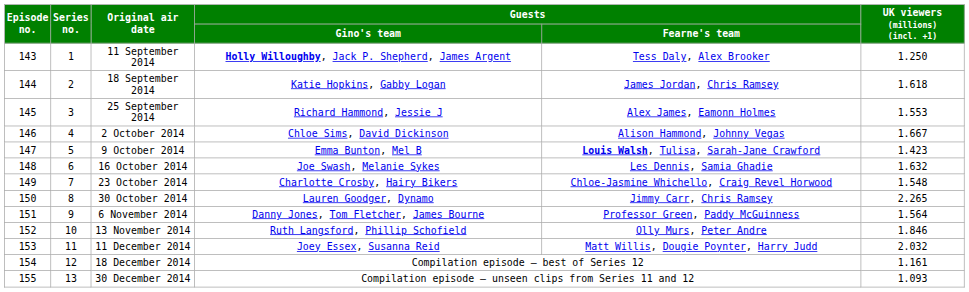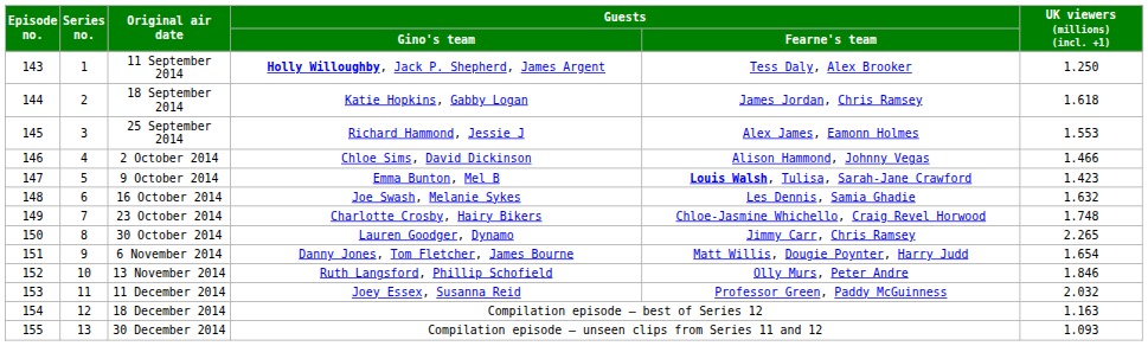 <table class="wikitable" style="width:100%; background:#fff; text-align:center;">
 <tr style="color:White" #008000;>
 <th rowspan="2" style="background:green; width:20px;">Episode<br>no.</th>
 <th rowspan="2" style="background:green; width:20px;">Series<br>no.</th>
 <th rowspan="2" style="background:green; width:130px;">Original air date</th>
 <th colspan="2" style="background:green;">Guests</th>
 <th rowspan="2" style="background:green; width:130px;">UK viewers <small>(millions)</small><br><small>(incl. +1)</small></th>
 </tr>
 <tr style="color:White">
 <th style="background:green;">Gino's team</th>
 <th style="background:green;">Fearne's team</th>
 </tr>
 <tr>
 <td>143</td>
 <td>1</td>
 <td>11 September 2014</td>
 <td><strong><a href='#'>Holly Willoughby</a></strong>, <a href='#'>Jack P. Shepherd</a>, <a href='#'>James Argent</a></td>
 <td><a href='#'>Tess Daly</a>, <a href='#'>Alex Brooker</a></td>
 <td>1.250</td>
 </tr>
 <tr>
 <td>144</td>
 <td>2</td>
 <td>18 September 2014</td>
 <td><a href='#'>Katie Hopkins</a>, <a href='#'>Gabby Logan</a></td>
 <td><a href='#'>James Jordan</a>, <a href='#'>Chris Ramsey</a></td>
 <td>1.618</td>
 </tr>
 <tr>
 <td>145</td>
 <td>3</td>
 <td>25 September 2014</td>
 <td><a href='#'>Richard Hammond</a>, <a href='#'>Jessie J</a></td>
 <td><a href='#'>Alex James</a>, <a href='#'>Eamonn Holmes</a></td>
 <td>1.553</td>
 </tr>
 <tr>
 <td>146</td>
 <td>4</td>
 <td>2 October 2014</td>
 <td><a href='#'>Chloe Sims</a>, <a href='#'>David Dickinson</a></td>
 <td><a href='#'>Alison Hammond</a>, <a href='#'>Johnny Vegas</a></td>
-<td>1.667</td>
+<td>1.466</td>
 </tr>
 <tr>
 <td>147</td>
 <td>5</td>
 <td>9 October 2014</td>
 <td><a href='#'>Emma Bunton</a>, <a href='#'>Mel B</a></td>
 <td><strong><a href='#'>Louis Walsh</a></strong>, <a href='#'>Tulisa</a>, <a href='#'>Sarah-Jane Crawford</a></td>
 <td>1.423</td>
 </tr>
 <tr>
 <td>148</td>
 <td>6</td>
 <td>16 October 2014</td>
 <td><a href='#'>Joe Swash</a>, <a href='#'>Melanie Sykes</a></td>
 <td><a href='#'>Les Dennis</a>, <a href='#'>Samia Ghadie</a></td>
 <td>1.632</td>
 </tr>
 <tr>
 <td>149</td>
 <td>7</td>
 <td>23 October 2014</td>
 <td><a href='#'>Charlotte Crosby</a>, <a href='#'>Hairy Bikers</a></td>
 <td><a href='#'>Chloe-Jasmine Whichello</a>, <a href='#'>Craig Revel Horwood</a></td>
-<td>1.548</td>
+<td>1.748</td>
 </tr>
 <tr>
 <td>150</td>
 <td>8</td>
 <td>30 October 2014</td>
 <td><a href='#'>Lauren Goodger</a>, <a href='#'>Dynamo</a></td>
 <td><a href='#'>Jimmy Carr</a>, <a href='#'>Chris Ramsey</a></td>
 <td>2.265</td>
 </tr>
 <tr>
 <td>151</td>
 <td>9</td>
 <td>6 November 2014</td>
 <td><a href='#'>Danny Jones</a>, <a href='#'>Tom Fletcher</a>, <a href='#'>James Bourne</a></td>
-<td><a href='#'>Professor Green</a>, <a href='#'>Paddy McGuinness</a></td>
-<td>1.564</td>
+<td><a href='#'>Matt Willis</a>, <a href='#'>Dougie Poynter</a>, <a href='#'>Harry Judd</a></td>
+<td>1.654</td>
 </tr>
 <tr>
 <td>152</td>
 <td>10</td>
 <td>13 November 2014</td>
 <td><a href='#'>Ruth Langsford</a>, <a href='#'>Phillip Schofield</a></td>
 <td><a href='#'>Olly Murs</a>, <a href='#'>Peter Andre</a></td>
 <td>1.846</td>
 </tr>
 <tr>
 <td>153</td>
 <td>11</td>
 <td>11 December 2014</td>
 <td><a href='#'>Joey Essex</a>, <a href='#'>Susanna Reid</a></td>
-<td><a href='#'>Matt Willis</a>, <a href='#'>Dougie Poynter</a>, <a href='#'>Harry Judd</a></td>
+<td><a href='#'>Professor Green</a>, <a href='#'>Paddy McGuinness</a></td>
 <td>2.032</td>
 </tr>
 <tr>
 <td>154</td>
 <td>12</td>
 <td>18 December 2014</td>
 <td colspan="2">Compilation episode – best of Series 12</td>
-<td>1.161</td>
+<td>1.163</td>
 </tr>
 <tr>
 <td>155</td>
 <td>13</td>
 <td>30 December 2014</td>
 <td colspan="2">Compilation episode – unseen clips from Series 11 and 12</td>
 <td>1.093</td>
 </tr>
 </table>
